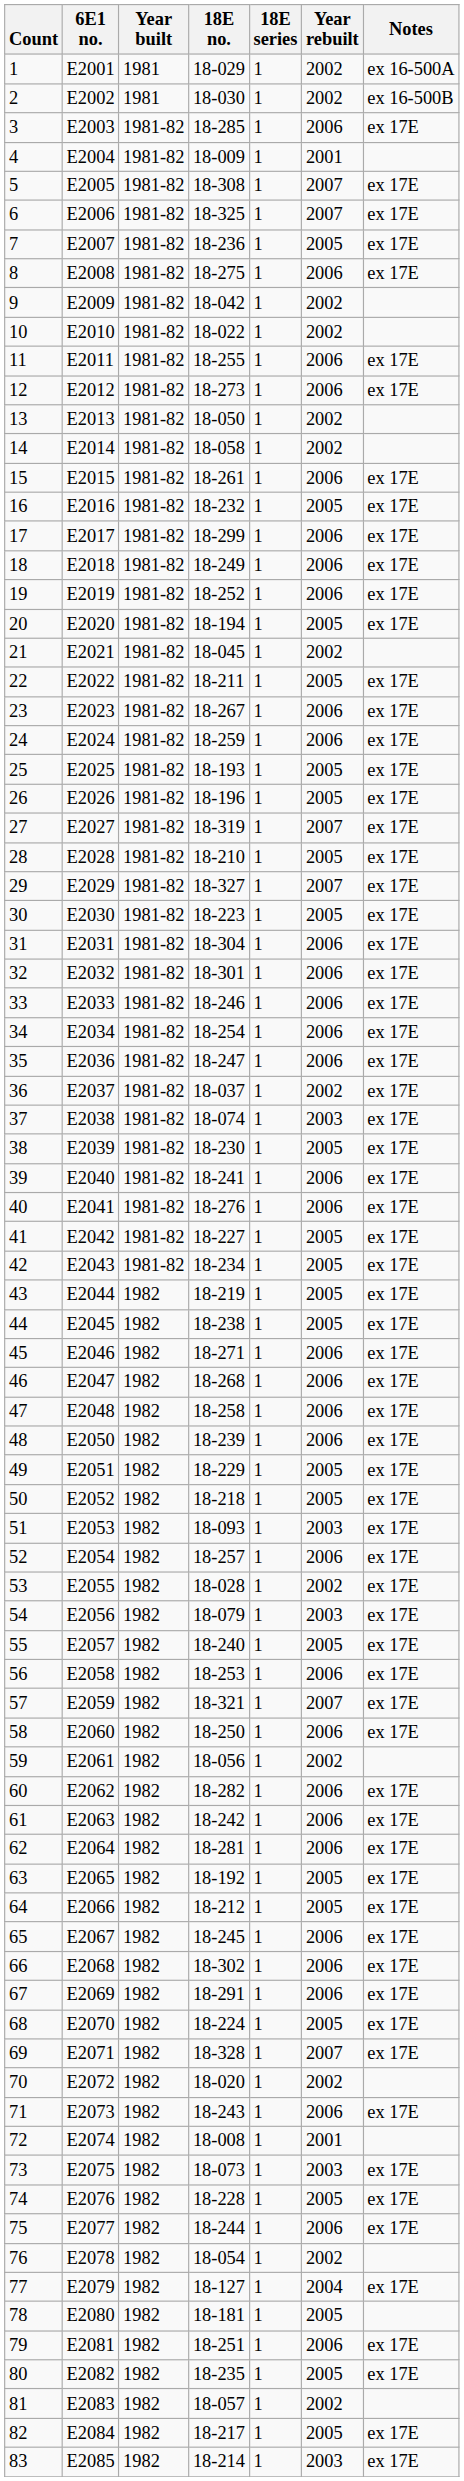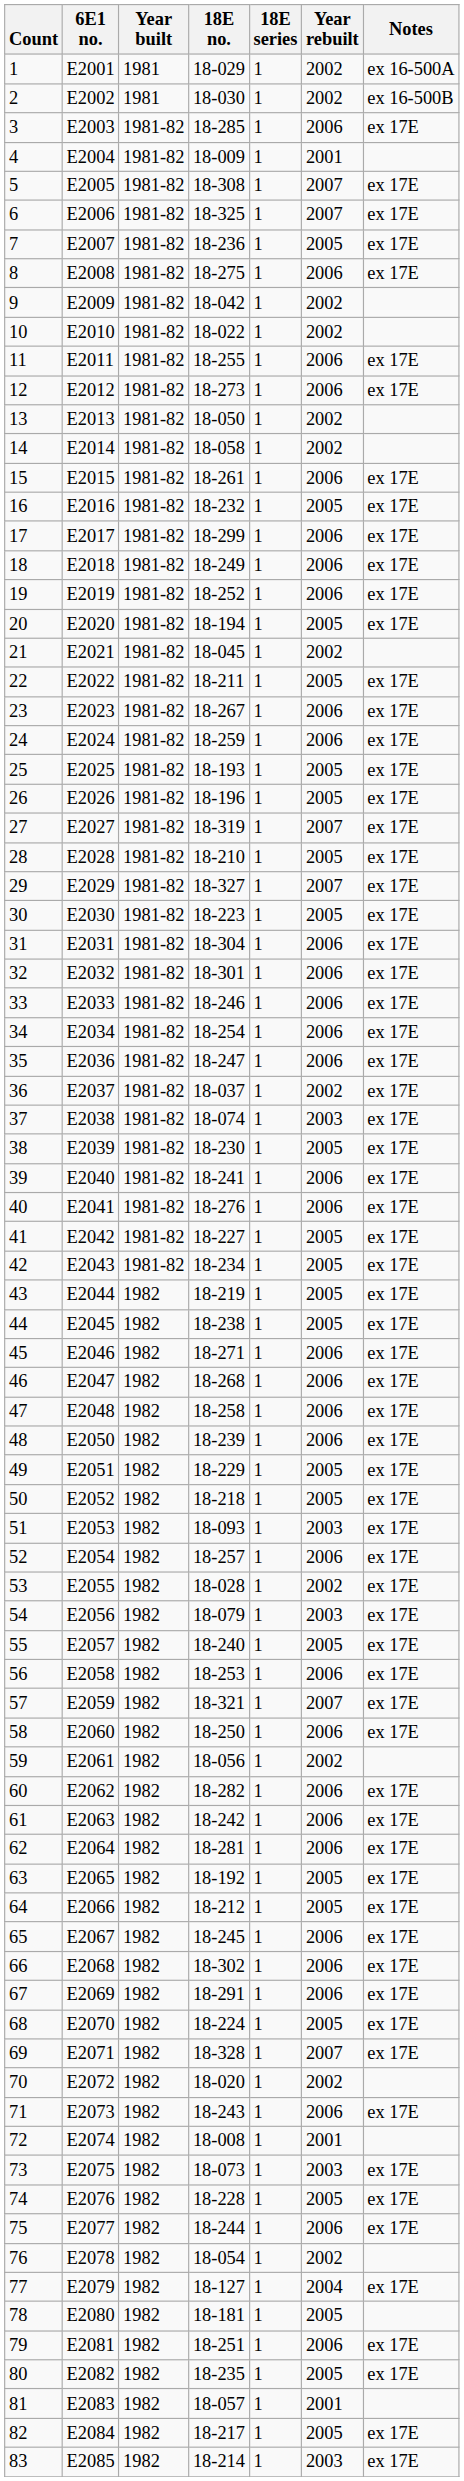 <table class="wikitable collapsible collapsed sortable" style="margin:0.5em auto; font-size:100%;">
 <tr>
 <th><br>Count</th>
 <th>6E1<br>no.</th>
 <th>Year<br>built</th>
 <th>18E<br>no.</th>
 <th>18E<br>series</th>
 <th>Year<br>rebuilt</th>
 <th>Notes</th>
 </tr>
 <tr>
 <td>1</td>
 <td>E2001</td>
 <td>1981</td>
 <td>18-029</td>
 <td>1</td>
 <td>2002</td>
 <td>ex 16-500A</td>
 </tr>
 <tr>
 <td>2</td>
 <td>E2002</td>
 <td>1981</td>
 <td>18-030</td>
 <td>1</td>
 <td>2002</td>
 <td>ex 16-500B</td>
 </tr>
 <tr>
 <td>3</td>
 <td>E2003</td>
 <td>1981-82</td>
 <td>18-285</td>
 <td>1</td>
 <td>2006</td>
 <td>ex 17E</td>
 </tr>
 <tr>
 <td>4</td>
 <td>E2004</td>
 <td>1981-82</td>
 <td>18-009</td>
 <td>1</td>
 <td>2001</td>
 <td></td>
 </tr>
 <tr>
 <td>5</td>
 <td>E2005</td>
 <td>1981-82</td>
 <td>18-308</td>
 <td>1</td>
 <td>2007</td>
 <td>ex 17E</td>
 </tr>
 <tr>
 <td>6</td>
 <td>E2006</td>
 <td>1981-82</td>
 <td>18-325</td>
 <td>1</td>
 <td>2007</td>
 <td>ex 17E</td>
 </tr>
 <tr>
 <td>7</td>
 <td>E2007</td>
 <td>1981-82</td>
 <td>18-236</td>
 <td>1</td>
 <td>2005</td>
 <td>ex 17E</td>
 </tr>
 <tr>
 <td>8</td>
 <td>E2008</td>
 <td>1981-82</td>
 <td>18-275</td>
 <td>1</td>
 <td>2006</td>
 <td>ex 17E</td>
 </tr>
 <tr>
 <td>9</td>
 <td>E2009</td>
 <td>1981-82</td>
 <td>18-042</td>
 <td>1</td>
 <td>2002</td>
 <td></td>
 </tr>
 <tr>
 <td>10</td>
 <td>E2010</td>
 <td>1981-82</td>
 <td>18-022</td>
 <td>1</td>
 <td>2002</td>
 <td></td>
 </tr>
 <tr>
 <td>11</td>
 <td>E2011</td>
 <td>1981-82</td>
 <td>18-255</td>
 <td>1</td>
 <td>2006</td>
 <td>ex 17E</td>
 </tr>
 <tr>
 <td>12</td>
 <td>E2012</td>
 <td>1981-82</td>
 <td>18-273</td>
 <td>1</td>
 <td>2006</td>
 <td>ex 17E</td>
 </tr>
 <tr>
 <td>13</td>
 <td>E2013</td>
 <td>1981-82</td>
 <td>18-050</td>
 <td>1</td>
 <td>2002</td>
 <td></td>
 </tr>
 <tr>
 <td>14</td>
 <td>E2014</td>
 <td>1981-82</td>
 <td>18-058</td>
 <td>1</td>
 <td>2002</td>
 <td></td>
 </tr>
 <tr>
 <td>15</td>
 <td>E2015</td>
 <td>1981-82</td>
 <td>18-261</td>
 <td>1</td>
 <td>2006</td>
 <td>ex 17E</td>
 </tr>
 <tr>
 <td>16</td>
 <td>E2016</td>
 <td>1981-82</td>
 <td>18-232</td>
 <td>1</td>
 <td>2005</td>
 <td>ex 17E</td>
 </tr>
 <tr>
 <td>17</td>
 <td>E2017</td>
 <td>1981-82</td>
 <td>18-299</td>
 <td>1</td>
 <td>2006</td>
 <td>ex 17E</td>
 </tr>
 <tr>
 <td>18</td>
 <td>E2018</td>
 <td>1981-82</td>
 <td>18-249</td>
 <td>1</td>
 <td>2006</td>
 <td>ex 17E</td>
 </tr>
 <tr>
 <td>19</td>
 <td>E2019</td>
 <td>1981-82</td>
 <td>18-252</td>
 <td>1</td>
 <td>2006</td>
 <td>ex 17E</td>
 </tr>
 <tr>
 <td>20</td>
 <td>E2020</td>
 <td>1981-82</td>
 <td>18-194</td>
 <td>1</td>
 <td>2005</td>
 <td>ex 17E</td>
 </tr>
 <tr>
 <td>21</td>
 <td>E2021</td>
 <td>1981-82</td>
 <td>18-045</td>
 <td>1</td>
 <td>2002</td>
 <td></td>
 </tr>
 <tr>
 <td>22</td>
 <td>E2022</td>
 <td>1981-82</td>
 <td>18-211</td>
 <td>1</td>
 <td>2005</td>
 <td>ex 17E</td>
 </tr>
 <tr>
 <td>23</td>
 <td>E2023</td>
 <td>1981-82</td>
 <td>18-267</td>
 <td>1</td>
 <td>2006</td>
 <td>ex 17E</td>
 </tr>
 <tr>
 <td>24</td>
 <td>E2024</td>
 <td>1981-82</td>
 <td>18-259</td>
 <td>1</td>
 <td>2006</td>
 <td>ex 17E</td>
 </tr>
 <tr>
 <td>25</td>
 <td>E2025</td>
 <td>1981-82</td>
 <td>18-193</td>
 <td>1</td>
 <td>2005</td>
 <td>ex 17E</td>
 </tr>
 <tr>
 <td>26</td>
 <td>E2026</td>
 <td>1981-82</td>
 <td>18-196</td>
 <td>1</td>
 <td>2005</td>
 <td>ex 17E</td>
 </tr>
 <tr>
 <td>27</td>
 <td>E2027</td>
 <td>1981-82</td>
 <td>18-319</td>
 <td>1</td>
 <td>2007</td>
 <td>ex 17E</td>
 </tr>
 <tr>
 <td>28</td>
 <td>E2028</td>
 <td>1981-82</td>
 <td>18-210</td>
 <td>1</td>
 <td>2005</td>
 <td>ex 17E</td>
 </tr>
 <tr>
 <td>29</td>
 <td>E2029</td>
 <td>1981-82</td>
 <td>18-327</td>
 <td>1</td>
 <td>2007</td>
 <td>ex 17E</td>
 </tr>
 <tr>
 <td>30</td>
 <td>E2030</td>
 <td>1981-82</td>
 <td>18-223</td>
 <td>1</td>
 <td>2005</td>
 <td>ex 17E</td>
 </tr>
 <tr>
 <td>31</td>
 <td>E2031</td>
 <td>1981-82</td>
 <td>18-304</td>
 <td>1</td>
 <td>2006</td>
 <td>ex 17E</td>
 </tr>
 <tr>
 <td>32</td>
 <td>E2032</td>
 <td>1981-82</td>
 <td>18-301</td>
 <td>1</td>
 <td>2006</td>
 <td>ex 17E</td>
 </tr>
 <tr>
 <td>33</td>
 <td>E2033</td>
 <td>1981-82</td>
 <td>18-246</td>
 <td>1</td>
 <td>2006</td>
 <td>ex 17E</td>
 </tr>
 <tr>
 <td>34</td>
 <td>E2034</td>
 <td>1981-82</td>
 <td>18-254</td>
 <td>1</td>
 <td>2006</td>
 <td>ex 17E</td>
 </tr>
 <tr>
 <td>35</td>
 <td>E2036</td>
 <td>1981-82</td>
 <td>18-247</td>
 <td>1</td>
 <td>2006</td>
 <td>ex 17E</td>
 </tr>
 <tr>
 <td>36</td>
 <td>E2037</td>
 <td>1981-82</td>
 <td>18-037</td>
 <td>1</td>
 <td>2002</td>
 <td>ex 17E</td>
 </tr>
 <tr>
 <td>37</td>
 <td>E2038</td>
 <td>1981-82</td>
 <td>18-074</td>
 <td>1</td>
 <td>2003</td>
 <td>ex 17E</td>
 </tr>
 <tr>
 <td>38</td>
 <td>E2039</td>
 <td>1981-82</td>
 <td>18-230</td>
 <td>1</td>
 <td>2005</td>
 <td>ex 17E</td>
 </tr>
 <tr>
 <td>39</td>
 <td>E2040</td>
 <td>1981-82</td>
 <td>18-241</td>
 <td>1</td>
 <td>2006</td>
 <td>ex 17E</td>
 </tr>
 <tr>
 <td>40</td>
 <td>E2041</td>
 <td>1981-82</td>
 <td>18-276</td>
 <td>1</td>
 <td>2006</td>
 <td>ex 17E</td>
 </tr>
 <tr>
 <td>41</td>
 <td>E2042</td>
 <td>1981-82</td>
 <td>18-227</td>
 <td>1</td>
 <td>2005</td>
 <td>ex 17E</td>
 </tr>
 <tr>
 <td>42</td>
 <td>E2043</td>
 <td>1981-82</td>
 <td>18-234</td>
 <td>1</td>
 <td>2005</td>
 <td>ex 17E</td>
 </tr>
 <tr>
 <td>43</td>
 <td>E2044</td>
 <td>1982</td>
 <td>18-219</td>
 <td>1</td>
 <td>2005</td>
 <td>ex 17E</td>
 </tr>
 <tr>
 <td>44</td>
 <td>E2045</td>
 <td>1982</td>
 <td>18-238</td>
 <td>1</td>
 <td>2005</td>
 <td>ex 17E</td>
 </tr>
 <tr>
 <td>45</td>
 <td>E2046</td>
 <td>1982</td>
 <td>18-271</td>
 <td>1</td>
 <td>2006</td>
 <td>ex 17E</td>
 </tr>
 <tr>
 <td>46</td>
 <td>E2047</td>
 <td>1982</td>
 <td>18-268</td>
 <td>1</td>
 <td>2006</td>
 <td>ex 17E</td>
 </tr>
 <tr>
 <td>47</td>
 <td>E2048</td>
 <td>1982</td>
 <td>18-258</td>
 <td>1</td>
 <td>2006</td>
 <td>ex 17E</td>
 </tr>
 <tr>
 <td>48</td>
 <td>E2050</td>
 <td>1982</td>
 <td>18-239</td>
 <td>1</td>
 <td>2006</td>
 <td>ex 17E</td>
 </tr>
 <tr>
 <td>49</td>
 <td>E2051</td>
 <td>1982</td>
 <td>18-229</td>
 <td>1</td>
 <td>2005</td>
 <td>ex 17E</td>
 </tr>
 <tr>
 <td>50</td>
 <td>E2052</td>
 <td>1982</td>
 <td>18-218</td>
 <td>1</td>
 <td>2005</td>
 <td>ex 17E</td>
 </tr>
 <tr>
 <td>51</td>
 <td>E2053</td>
 <td>1982</td>
 <td>18-093</td>
 <td>1</td>
 <td>2003</td>
 <td>ex 17E</td>
 </tr>
 <tr>
 <td>52</td>
 <td>E2054</td>
 <td>1982</td>
 <td>18-257</td>
 <td>1</td>
 <td>2006</td>
 <td>ex 17E</td>
 </tr>
 <tr>
 <td>53</td>
 <td>E2055</td>
 <td>1982</td>
 <td>18-028</td>
 <td>1</td>
 <td>2002</td>
 <td>ex 17E</td>
 </tr>
 <tr>
 <td>54</td>
 <td>E2056</td>
 <td>1982</td>
 <td>18-079</td>
 <td>1</td>
 <td>2003</td>
 <td>ex 17E</td>
 </tr>
 <tr>
 <td>55</td>
 <td>E2057</td>
 <td>1982</td>
 <td>18-240</td>
 <td>1</td>
 <td>2005</td>
 <td>ex 17E</td>
 </tr>
 <tr>
 <td>56</td>
 <td>E2058</td>
 <td>1982</td>
 <td>18-253</td>
 <td>1</td>
 <td>2006</td>
 <td>ex 17E</td>
 </tr>
 <tr>
 <td>57</td>
 <td>E2059</td>
 <td>1982</td>
 <td>18-321</td>
 <td>1</td>
 <td>2007</td>
 <td>ex 17E</td>
 </tr>
 <tr>
 <td>58</td>
 <td>E2060</td>
 <td>1982</td>
 <td>18-250</td>
 <td>1</td>
 <td>2006</td>
 <td>ex 17E</td>
 </tr>
 <tr>
 <td>59</td>
 <td>E2061</td>
 <td>1982</td>
 <td>18-056</td>
 <td>1</td>
 <td>2002</td>
 <td></td>
 </tr>
 <tr>
 <td>60</td>
 <td>E2062</td>
 <td>1982</td>
 <td>18-282</td>
 <td>1</td>
 <td>2006</td>
 <td>ex 17E</td>
 </tr>
 <tr>
 <td>61</td>
 <td>E2063</td>
 <td>1982</td>
 <td>18-242</td>
 <td>1</td>
 <td>2006</td>
 <td>ex 17E</td>
 </tr>
 <tr>
 <td>62</td>
 <td>E2064</td>
 <td>1982</td>
 <td>18-281</td>
 <td>1</td>
 <td>2006</td>
 <td>ex 17E</td>
 </tr>
 <tr>
 <td>63</td>
 <td>E2065</td>
 <td>1982</td>
 <td>18-192</td>
 <td>1</td>
 <td>2005</td>
 <td>ex 17E</td>
 </tr>
 <tr>
 <td>64</td>
 <td>E2066</td>
 <td>1982</td>
 <td>18-212</td>
 <td>1</td>
 <td>2005</td>
 <td>ex 17E</td>
 </tr>
 <tr>
 <td>65</td>
 <td>E2067</td>
 <td>1982</td>
 <td>18-245</td>
 <td>1</td>
 <td>2006</td>
 <td>ex 17E</td>
 </tr>
 <tr>
 <td>66</td>
 <td>E2068</td>
 <td>1982</td>
 <td>18-302</td>
 <td>1</td>
 <td>2006</td>
 <td>ex 17E</td>
 </tr>
 <tr>
 <td>67</td>
 <td>E2069</td>
 <td>1982</td>
 <td>18-291</td>
 <td>1</td>
 <td>2006</td>
 <td>ex 17E</td>
 </tr>
 <tr>
 <td>68</td>
 <td>E2070</td>
 <td>1982</td>
 <td>18-224</td>
 <td>1</td>
 <td>2005</td>
 <td>ex 17E</td>
 </tr>
 <tr>
 <td>69</td>
 <td>E2071</td>
 <td>1982</td>
 <td>18-328</td>
 <td>1</td>
 <td>2007</td>
 <td>ex 17E</td>
 </tr>
 <tr>
 <td>70</td>
 <td>E2072</td>
 <td>1982</td>
 <td>18-020</td>
 <td>1</td>
 <td>2002</td>
 <td></td>
 </tr>
 <tr>
 <td>71</td>
 <td>E2073</td>
 <td>1982</td>
 <td>18-243</td>
 <td>1</td>
 <td>2006</td>
 <td>ex 17E</td>
 </tr>
 <tr>
 <td>72</td>
 <td>E2074</td>
 <td>1982</td>
 <td>18-008</td>
 <td>1</td>
 <td>2001</td>
 <td></td>
 </tr>
 <tr>
 <td>73</td>
 <td>E2075</td>
 <td>1982</td>
 <td>18-073</td>
 <td>1</td>
 <td>2003</td>
 <td>ex 17E</td>
 </tr>
 <tr>
 <td>74</td>
 <td>E2076</td>
 <td>1982</td>
 <td>18-228</td>
 <td>1</td>
 <td>2005</td>
 <td>ex 17E</td>
 </tr>
 <tr>
 <td>75</td>
 <td>E2077</td>
 <td>1982</td>
 <td>18-244</td>
 <td>1</td>
 <td>2006</td>
 <td>ex 17E</td>
 </tr>
 <tr>
 <td>76</td>
 <td>E2078</td>
 <td>1982</td>
 <td>18-054</td>
 <td>1</td>
 <td>2002</td>
 <td></td>
 </tr>
 <tr>
 <td>77</td>
 <td>E2079</td>
 <td>1982</td>
 <td>18-127</td>
 <td>1</td>
 <td>2004</td>
 <td>ex 17E</td>
 </tr>
 <tr>
 <td>78</td>
 <td>E2080</td>
 <td>1982</td>
 <td>18-181</td>
 <td>1</td>
 <td>2005</td>
 <td></td>
 </tr>
 <tr>
 <td>79</td>
 <td>E2081</td>
 <td>1982</td>
 <td>18-251</td>
 <td>1</td>
 <td>2006</td>
 <td>ex 17E</td>
 </tr>
 <tr>
 <td>80</td>
 <td>E2082</td>
 <td>1982</td>
 <td>18-235</td>
 <td>1</td>
 <td>2005</td>
 <td>ex 17E</td>
 </tr>
 <tr>
 <td>81</td>
 <td>E2083</td>
 <td>1982</td>
 <td>18-057</td>
 <td>1</td>
-<td>2002</td>
+<td>2001</td>
 <td></td>
 </tr>
 <tr>
 <td>82</td>
 <td>E2084</td>
 <td>1982</td>
 <td>18-217</td>
 <td>1</td>
 <td>2005</td>
 <td>ex 17E</td>
 </tr>
 <tr>
 <td>83</td>
 <td>E2085</td>
 <td>1982</td>
 <td>18-214</td>
 <td>1</td>
 <td>2003</td>
 <td>ex 17E</td>
 </tr>
 <tr>
 </tr>
 </table>
